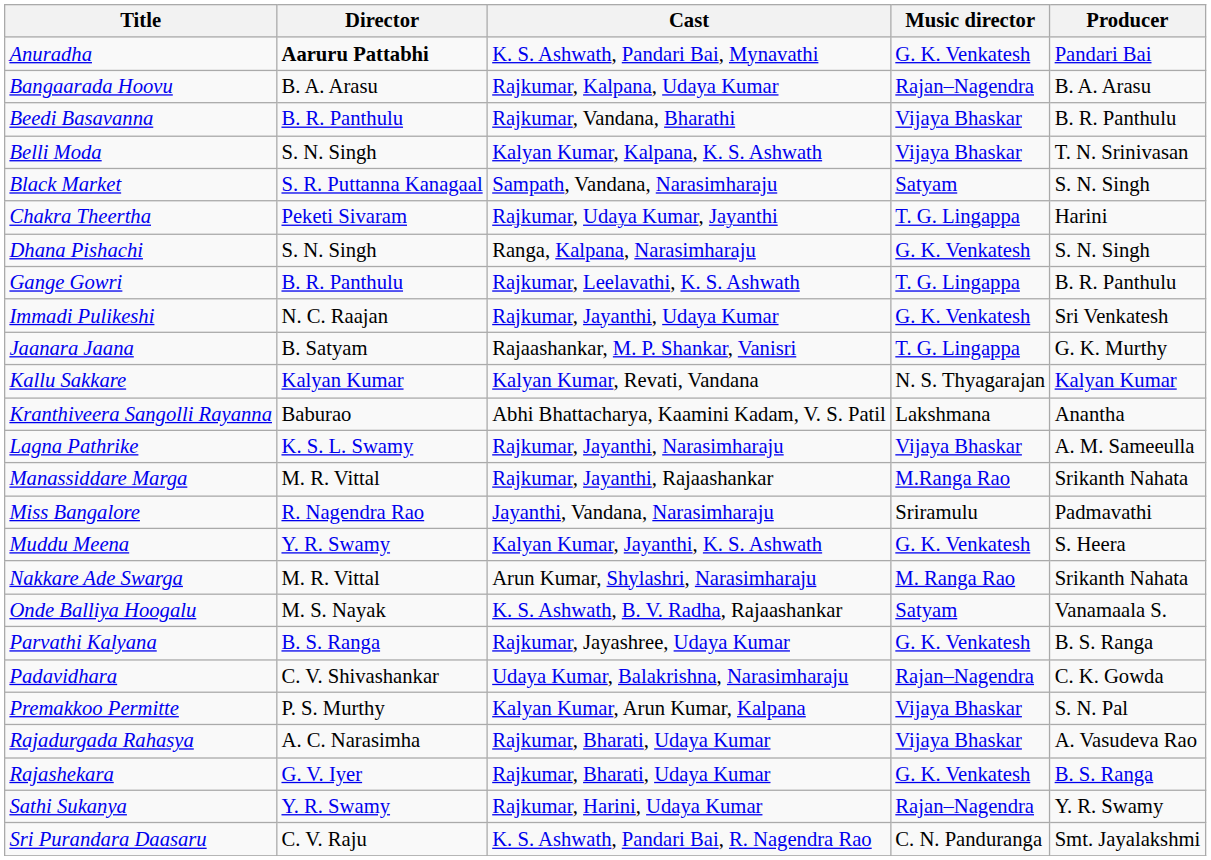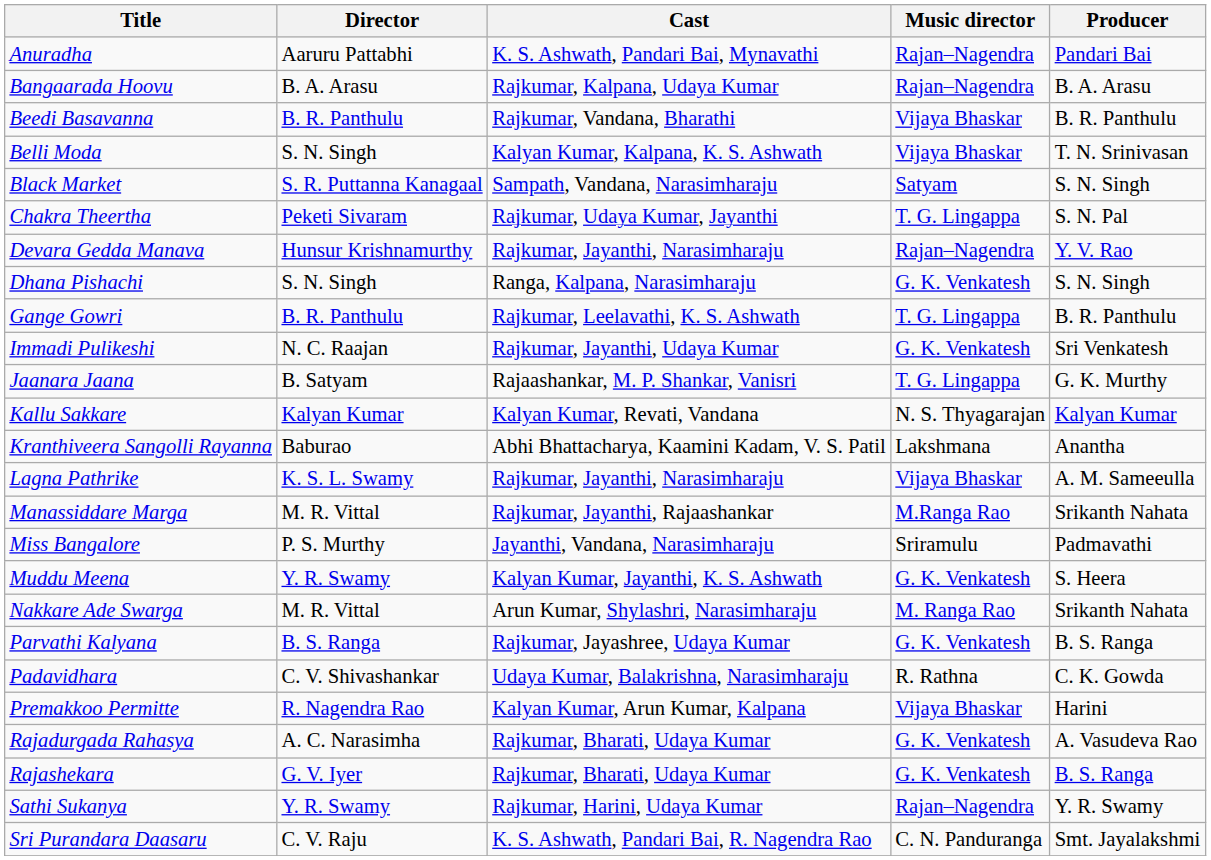 <table class="wikitable sortable">
 <tr>
 <th>Title</th>
 <th>Director</th>
 <th>Cast</th>
 <th>Music director</th>
 <th>Producer</th>
 </tr>
 <tr>
 <td><em><a href='#'>Anuradha</a></em></td>
-<td><strong>Aaruru Pattabhi</strong></td>
+<td>Aaruru Pattabhi</td>
 <td><a href='#'>K. S. Ashwath</a>, <a href='#'>Pandari Bai</a>, <a href='#'>Mynavathi</a></td>
-<td><a href='#'>G. K. Venkatesh</a></td>
+<td><a href='#'>Rajan–Nagendra</a></td>
 <td><a href='#'>Pandari Bai</a></td>
 </tr>
 <tr>
 <td><em><a href='#'>Bangaarada Hoovu</a></em></td>
 <td>B. A. Arasu</td>
 <td><a href='#'>Rajkumar</a>, <a href='#'>Kalpana</a>, <a href='#'>Udaya Kumar</a></td>
 <td><a href='#'>Rajan–Nagendra</a></td>
 <td>B. A. Arasu</td>
 </tr>
 <tr>
 <td><em><a href='#'>Beedi Basavanna</a></em></td>
 <td><a href='#'>B. R. Panthulu</a></td>
 <td><a href='#'>Rajkumar</a>, Vandana, <a href='#'>Bharathi</a></td>
 <td><a href='#'>Vijaya Bhaskar</a></td>
 <td>B. R. Panthulu</td>
 </tr>
 <tr>
 <td><em><a href='#'>Belli Moda</a></em></td>
 <td>S. N. Singh</td>
 <td><a href='#'>Kalyan Kumar</a>, <a href='#'>Kalpana</a>, <a href='#'>K. S. Ashwath</a></td>
 <td><a href='#'>Vijaya Bhaskar</a></td>
 <td>T. N. Srinivasan</td>
 </tr>
 <tr>
 <td><em><a href='#'>Black Market</a></em></td>
 <td><a href='#'>S. R. Puttanna Kanagaal</a></td>
 <td><a href='#'>Sampath</a>, Vandana, <a href='#'>Narasimharaju</a></td>
 <td><a href='#'>Satyam</a></td>
 <td>S. N. Singh</td>
 </tr>
 <tr>
 <td><em><a href='#'>Chakra Theertha</a></em></td>
 <td><a href='#'>Peketi Sivaram</a></td>
 <td><a href='#'>Rajkumar</a>, <a href='#'>Udaya Kumar</a>, <a href='#'>Jayanthi</a></td>
 <td><a href='#'>T. G. Lingappa</a></td>
-<td>Harini</td>
+<td>S. N. Pal</td>
+</tr>
+<tr>
+<td><em><a href='#'>Devara Gedda Manava</a></em></td>
+<td><a href='#'>Hunsur Krishnamurthy</a></td>
+<td><a href='#'>Rajkumar</a>, <a href='#'>Jayanthi</a>, <a href='#'>Narasimharaju</a></td>
+<td><a href='#'>Rajan–Nagendra</a></td>
+<td><a href='#'>Y. V. Rao</a></td>
 </tr>
 <tr>
 <td><em><a href='#'>Dhana Pishachi</a></em></td>
 <td>S. N. Singh</td>
 <td>Ranga, <a href='#'>Kalpana</a>, <a href='#'>Narasimharaju</a></td>
 <td><a href='#'>G. K. Venkatesh</a></td>
 <td>S. N. Singh</td>
 </tr>
 <tr>
 <td><em><a href='#'>Gange Gowri</a></em></td>
 <td><a href='#'>B. R. Panthulu</a></td>
 <td><a href='#'>Rajkumar</a>, <a href='#'>Leelavathi</a>, <a href='#'>K. S. Ashwath</a></td>
 <td><a href='#'>T. G. Lingappa</a></td>
 <td>B. R. Panthulu</td>
 </tr>
 <tr>
 <td><em><a href='#'>Immadi Pulikeshi</a></em></td>
 <td>N. C. Raajan</td>
 <td><a href='#'>Rajkumar</a>, <a href='#'>Jayanthi</a>, <a href='#'>Udaya Kumar</a></td>
 <td><a href='#'>G. K. Venkatesh</a></td>
 <td>Sri Venkatesh</td>
 </tr>
 <tr>
 <td><em><a href='#'>Jaanara Jaana</a></em></td>
 <td>B. Satyam</td>
 <td>Rajaashankar, <a href='#'>M. P. Shankar</a>, <a href='#'>Vanisri</a></td>
 <td><a href='#'>T. G. Lingappa</a></td>
 <td>G. K. Murthy</td>
 </tr>
 <tr>
 <td><em><a href='#'>Kallu Sakkare</a></em></td>
 <td><a href='#'>Kalyan Kumar</a></td>
 <td><a href='#'>Kalyan Kumar</a>, Revati, Vandana</td>
 <td>N. S. Thyagarajan</td>
 <td><a href='#'>Kalyan Kumar</a></td>
 </tr>
 <tr>
 <td><em><a href='#'>Kranthiveera Sangolli Rayanna</a></em></td>
 <td>Baburao</td>
 <td>Abhi Bhattacharya, Kaamini Kadam, V. S. Patil</td>
 <td>Lakshmana</td>
 <td>Anantha</td>
 </tr>
 <tr>
 <td><em><a href='#'>Lagna Pathrike</a></em></td>
 <td><a href='#'>K. S. L. Swamy</a></td>
 <td><a href='#'>Rajkumar</a>, <a href='#'>Jayanthi</a>, <a href='#'>Narasimharaju</a></td>
 <td><a href='#'>Vijaya Bhaskar</a></td>
 <td>A. M. Sameeulla</td>
 </tr>
 <tr>
 <td><em><a href='#'>Manassiddare Marga</a></em></td>
 <td>M. R. Vittal</td>
 <td><a href='#'>Rajkumar</a>, <a href='#'>Jayanthi</a>, Rajaashankar</td>
 <td><a href='#'>M.Ranga Rao</a></td>
 <td>Srikanth Nahata</td>
 </tr>
 <tr>
 <td><em><a href='#'>Miss Bangalore</a></em></td>
-<td><a href='#'>R. Nagendra Rao</a></td>
+<td>P. S. Murthy</td>
 <td><a href='#'>Jayanthi</a>, Vandana, <a href='#'>Narasimharaju</a></td>
 <td>Sriramulu</td>
 <td>Padmavathi</td>
 </tr>
 <tr>
 <td><em><a href='#'>Muddu Meena</a></em></td>
 <td><a href='#'>Y. R. Swamy</a></td>
 <td><a href='#'>Kalyan Kumar</a>, <a href='#'>Jayanthi</a>, <a href='#'>K. S. Ashwath</a></td>
 <td><a href='#'>G. K. Venkatesh</a></td>
 <td>S. Heera</td>
 </tr>
 <tr>
 <td><em><a href='#'>Nakkare Ade Swarga</a></em></td>
 <td>M. R. Vittal</td>
 <td>Arun Kumar, <a href='#'>Shylashri</a>, <a href='#'>Narasimharaju</a></td>
 <td><a href='#'>M. Ranga Rao</a></td>
 <td>Srikanth Nahata</td>
 </tr>
 <tr>
-<td><em><a href='#'>Onde Balliya Hoogalu</a></em></td>
-<td>M. S. Nayak</td>
-<td><a href='#'>K. S. Ashwath</a>, <a href='#'>B. V. Radha</a>, Rajaashankar</td>
-<td><a href='#'>Satyam</a></td>
-<td>Vanamaala S.</td>
-</tr>
-<tr>
 <td><em><a href='#'>Parvathi Kalyana</a></em></td>
 <td><a href='#'>B. S. Ranga</a></td>
 <td><a href='#'>Rajkumar</a>, Jayashree, <a href='#'>Udaya Kumar</a></td>
 <td><a href='#'>G. K. Venkatesh</a></td>
 <td>B. S. Ranga</td>
 </tr>
 <tr>
 <td><em><a href='#'>Padavidhara</a></em></td>
 <td>C. V. Shivashankar</td>
 <td><a href='#'>Udaya Kumar</a>, <a href='#'>Balakrishna</a>, <a href='#'>Narasimharaju</a></td>
-<td><a href='#'>Rajan–Nagendra</a></td>
+<td>R. Rathna</td>
 <td>C. K. Gowda</td>
 </tr>
 <tr>
 <td><em><a href='#'>Premakkoo Permitte</a></em></td>
-<td>P. S. Murthy</td>
+<td><a href='#'>R. Nagendra Rao</a></td>
 <td><a href='#'>Kalyan Kumar</a>, Arun Kumar, <a href='#'>Kalpana</a></td>
 <td><a href='#'>Vijaya Bhaskar</a></td>
-<td>S. N. Pal</td>
+<td>Harini</td>
 </tr>
 <tr>
 <td><em><a href='#'>Rajadurgada Rahasya</a></em></td>
 <td>A. C. Narasimha</td>
 <td><a href='#'>Rajkumar</a>, <a href='#'>Bharati</a>, <a href='#'>Udaya Kumar</a></td>
-<td><a href='#'>Vijaya Bhaskar</a></td>
+<td><a href='#'>G. K. Venkatesh</a></td>
 <td>A. Vasudeva Rao</td>
 </tr>
 <tr>
 <td><em><a href='#'>Rajashekara</a></em></td>
 <td><a href='#'>G. V. Iyer</a></td>
 <td><a href='#'>Rajkumar</a>, <a href='#'>Bharati</a>, <a href='#'>Udaya Kumar</a></td>
 <td><a href='#'>G. K. Venkatesh</a></td>
 <td><a href='#'>B. S. Ranga</a></td>
 </tr>
 <tr>
 <td><em><a href='#'>Sathi Sukanya</a></em></td>
 <td><a href='#'>Y. R. Swamy</a></td>
 <td><a href='#'>Rajkumar</a>, <a href='#'>Harini</a>, <a href='#'>Udaya Kumar</a></td>
 <td><a href='#'>Rajan–Nagendra</a></td>
 <td>Y. R. Swamy</td>
 </tr>
 <tr>
 <td><em><a href='#'>Sri Purandara Daasaru</a></em></td>
 <td>C. V. Raju</td>
 <td><a href='#'>K. S. Ashwath</a>, <a href='#'>Pandari Bai</a>, <a href='#'>R. Nagendra Rao</a></td>
 <td>C. N. Panduranga</td>
 <td>Smt. Jayalakshmi</td>
 </tr>
 <tr>
 </tr>
 </table>
